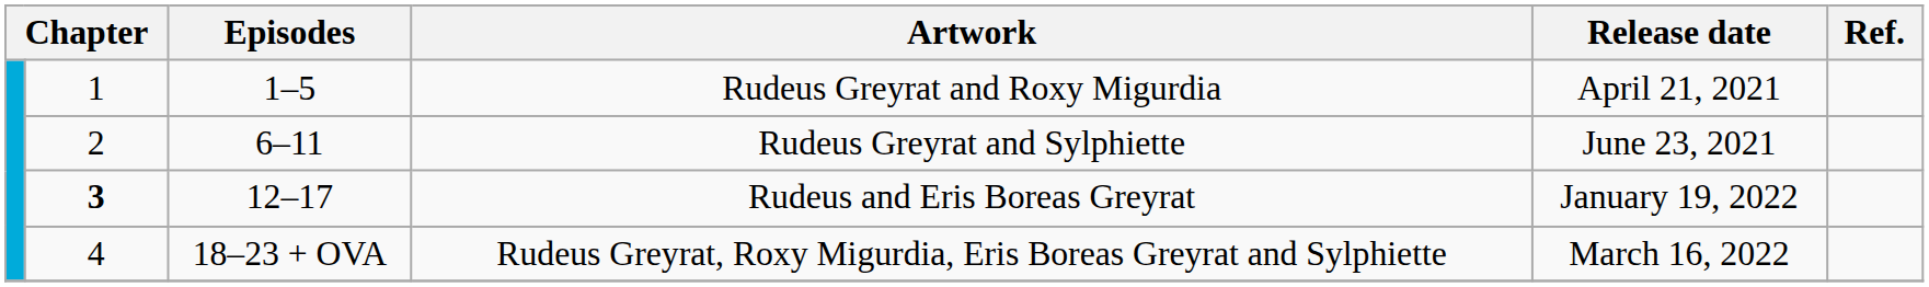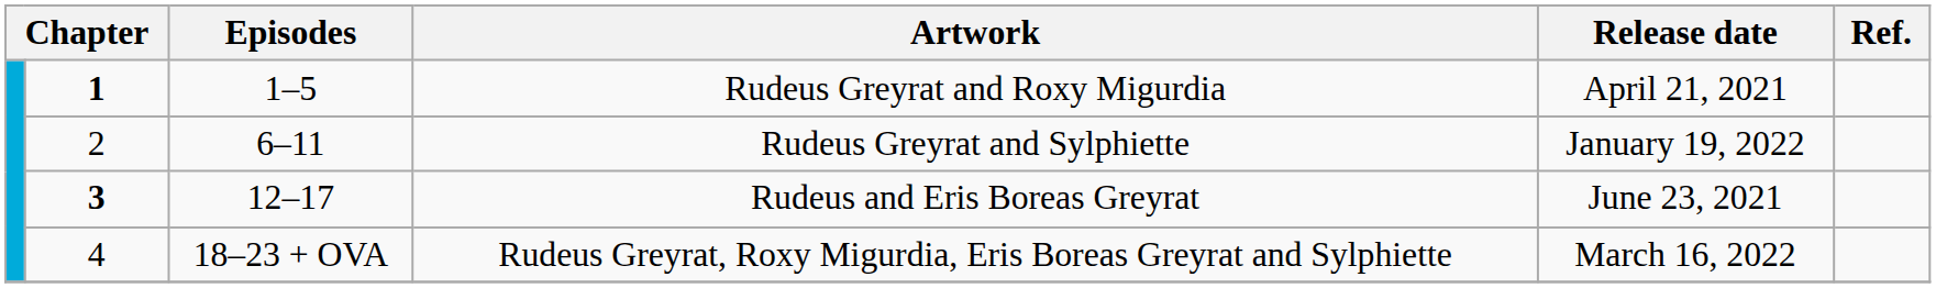 <table class="wikitable" style="text-align: center; width: 70%;">
 <tr>
 <th colspan="2">Chapter</th>
 <th>Episodes</th>
 <th>Artwork</th>
 <th>Release date</th>
 <th style="width:5%;">Ref.</th>
 </tr>
 <tr>
 <td rowspan="4" style="width:1%; background: #00ABDA"></td>
-<td>1</td>
+<td><strong>1</strong></td>
 <td>1–5</td>
 <td>Rudeus Greyrat and Roxy Migurdia</td>
 <td>April 21, 2021</td>
 <td></td>
 </tr>
 <tr>
 <td>2</td>
 <td>6–11</td>
 <td>Rudeus Greyrat and Sylphiette</td>
-<td>June 23, 2021</td>
+<td>January 19, 2022</td>
 <td></td>
 </tr>
 <tr>
 <td><strong>3</strong></td>
 <td>12–17</td>
 <td>Rudeus and Eris Boreas Greyrat</td>
-<td>January 19, 2022</td>
+<td>June 23, 2021</td>
 <td></td>
 </tr>
 <tr>
 <td>4</td>
 <td>18–23 + OVA</td>
 <td>Rudeus Greyrat, Roxy Migurdia, Eris Boreas Greyrat and Sylphiette</td>
 <td>March 16, 2022</td>
 <td></td>
 </tr>
 <tr>
 </tr>
 </table>
